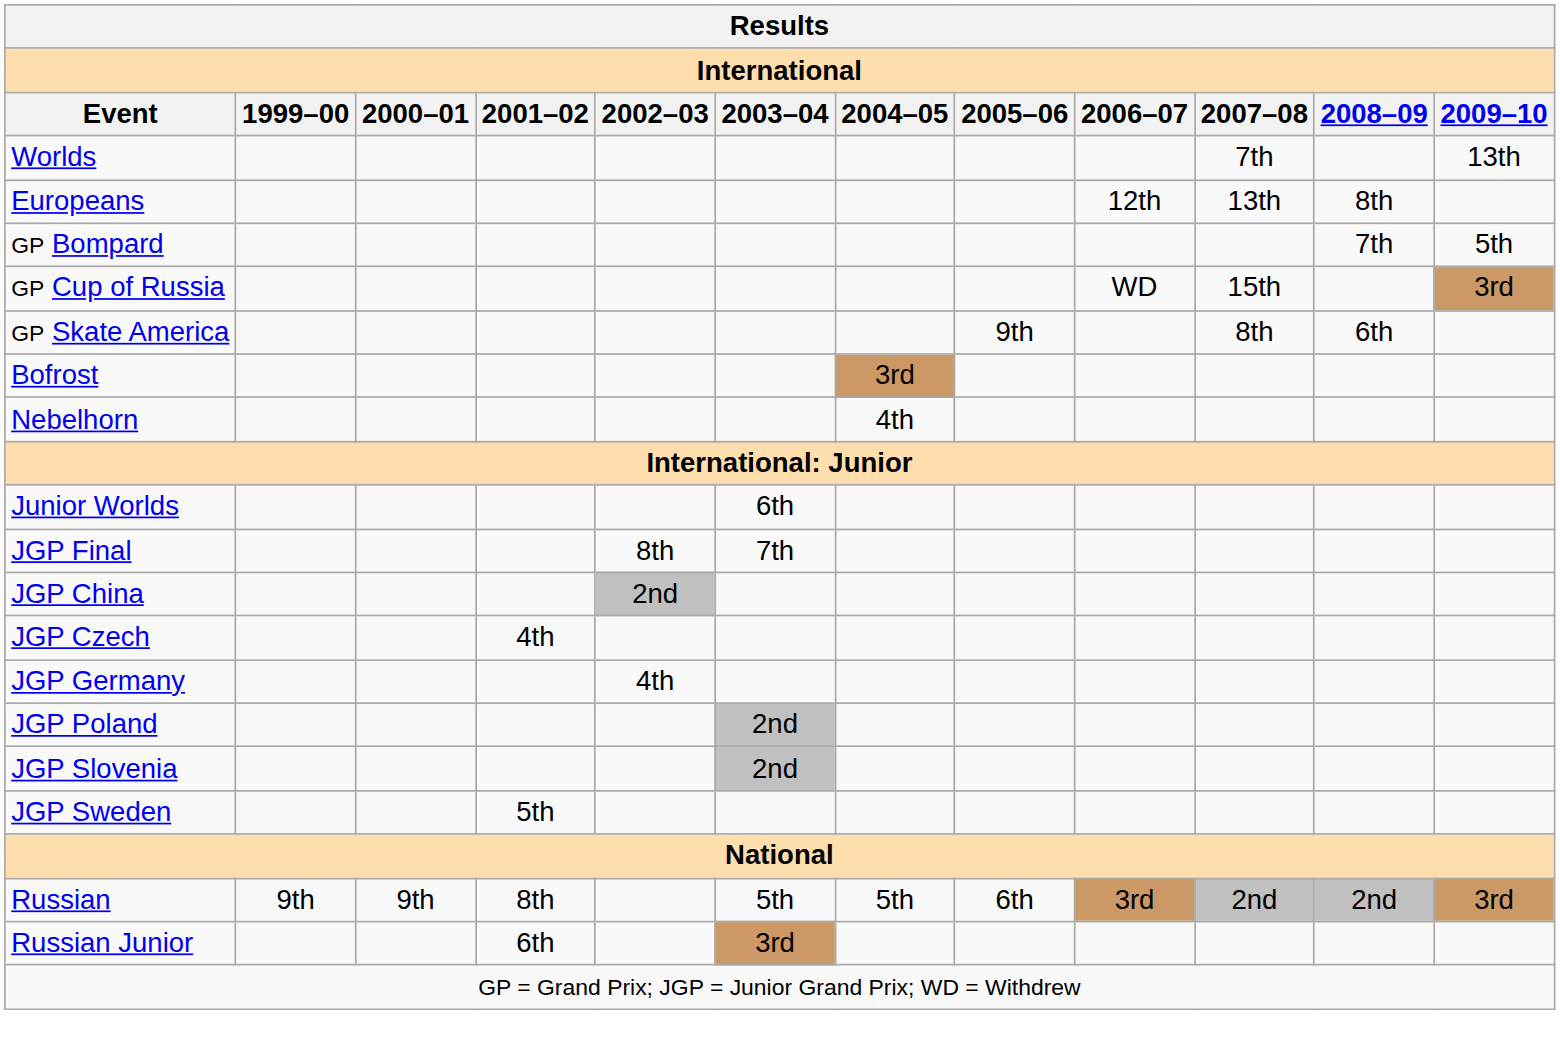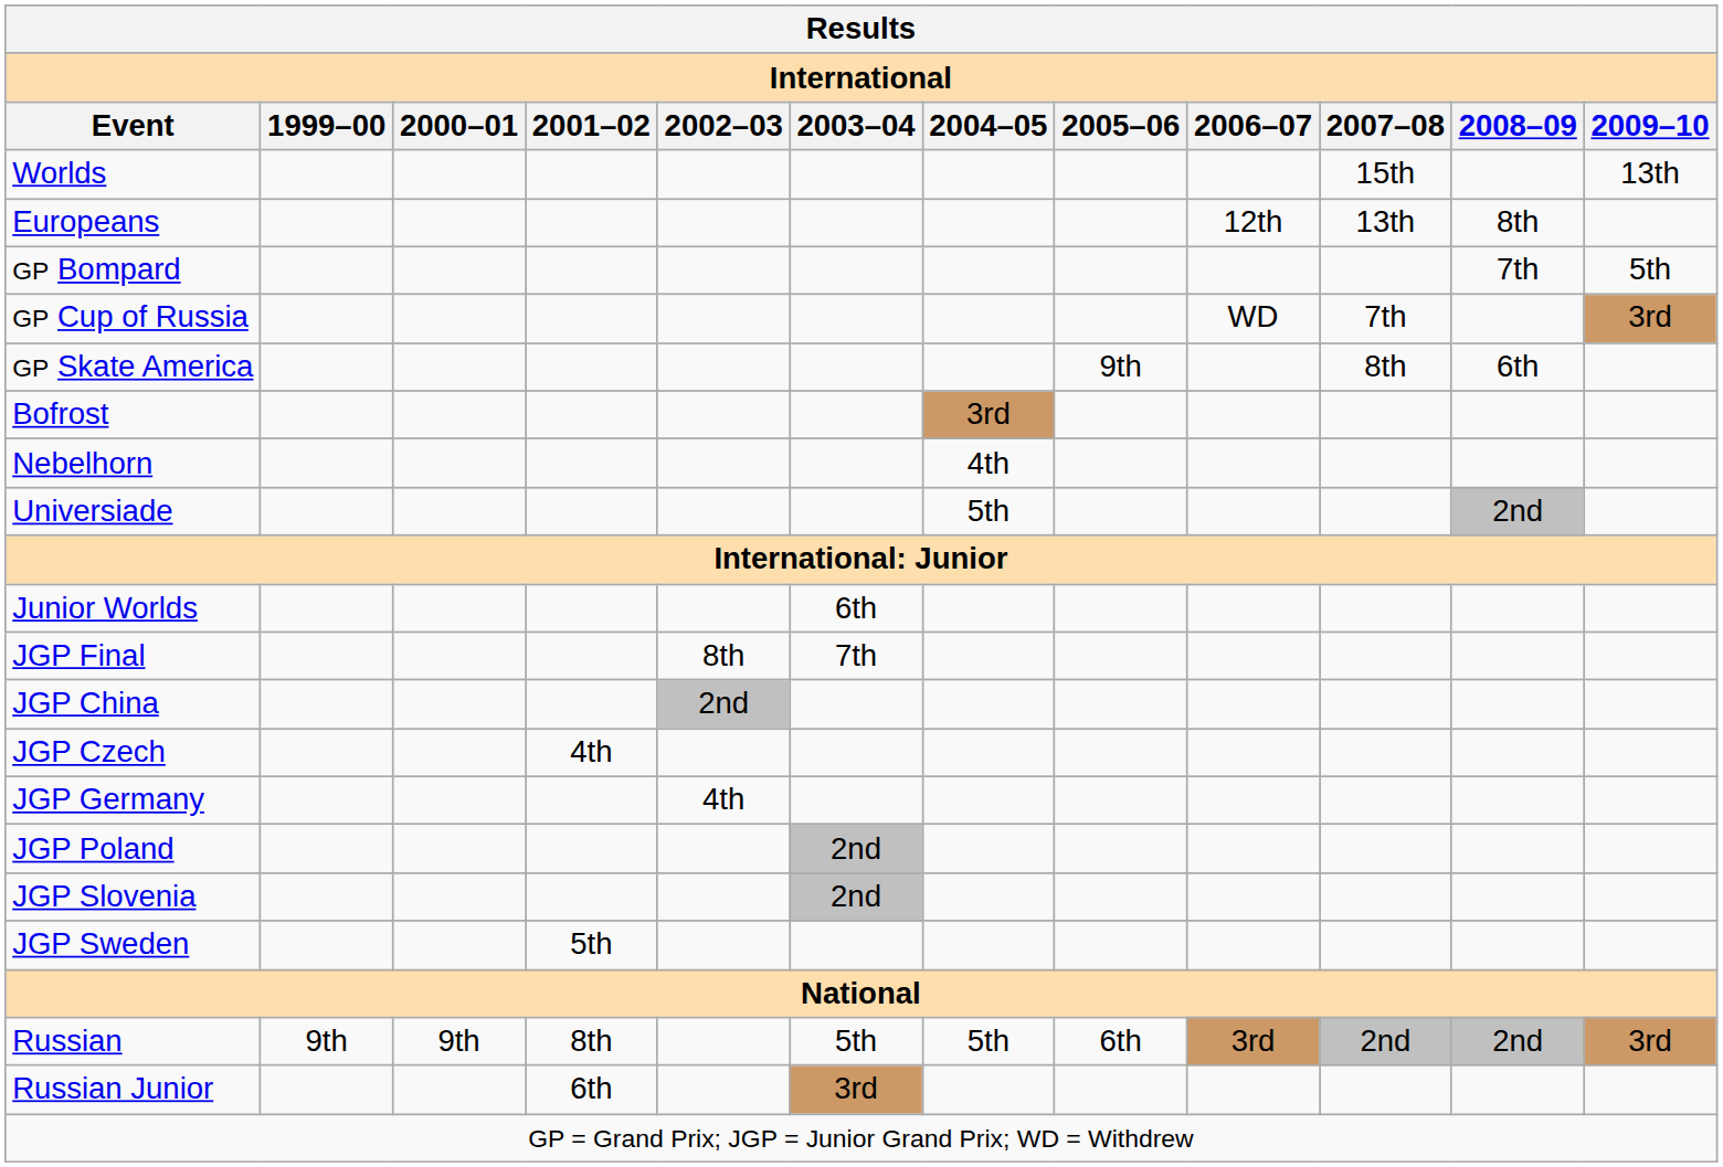 <table class="wikitable" style="text-align:center">
 <tr>
 <th colspan=12 align=center><strong>Results</strong></th>
 </tr>
 <tr>
 <th style="background-color: #ffdead; " colspan=12 align=center><strong>International</strong></th>
 </tr>
 <tr>
 <th>Event</th>
 <th>1999–00</th>
 <th>2000–01</th>
 <th>2001–02</th>
 <th>2002–03</th>
 <th>2003–04</th>
 <th>2004–05</th>
 <th>2005–06</th>
 <th>2006–07</th>
 <th>2007–08</th>
 <th><a href='#'>2008–09</a></th>
 <th><a href='#'>2009–10</a></th>
 </tr>
 <tr>
 <td align=left><a href='#'>Worlds</a></td>
 <td></td>
 <td></td>
 <td></td>
 <td></td>
 <td></td>
 <td></td>
 <td></td>
 <td></td>
-<td>7th</td>
+<td>15th</td>
 <td></td>
 <td>13th</td>
 </tr>
 <tr>
 <td align=left><a href='#'>Europeans</a></td>
 <td></td>
 <td></td>
 <td></td>
 <td></td>
 <td></td>
 <td></td>
 <td></td>
 <td>12th</td>
 <td>13th</td>
 <td>8th</td>
 <td></td>
 </tr>
 <tr>
 <td align=left><small>GP</small> <a href='#'>Bompard</a></td>
 <td></td>
 <td></td>
 <td></td>
 <td></td>
 <td></td>
 <td></td>
 <td></td>
 <td></td>
 <td></td>
 <td>7th</td>
 <td>5th</td>
 </tr>
 <tr>
 <td align=left><small>GP</small> <a href='#'>Cup of Russia</a></td>
 <td></td>
 <td></td>
 <td></td>
 <td></td>
 <td></td>
 <td></td>
 <td></td>
 <td>WD</td>
-<td>15th</td>
+<td>7th</td>
 <td></td>
 <td bgcolor=cc9966>3rd</td>
 </tr>
 <tr>
 <td align=left><small>GP</small> <a href='#'>Skate America</a></td>
 <td></td>
 <td></td>
 <td></td>
 <td></td>
 <td></td>
 <td></td>
 <td>9th</td>
 <td></td>
 <td>8th</td>
 <td>6th</td>
 <td></td>
 </tr>
 <tr>
 <td align=left><a href='#'>Bofrost</a></td>
 <td></td>
 <td></td>
 <td></td>
 <td></td>
 <td></td>
 <td bgcolor=cc9966>3rd</td>
 <td></td>
 <td></td>
 <td></td>
 <td></td>
 <td></td>
 </tr>
 <tr>
 <td align=left><a href='#'>Nebelhorn</a></td>
 <td></td>
 <td></td>
 <td></td>
 <td></td>
 <td></td>
 <td>4th</td>
 <td></td>
 <td></td>
 <td></td>
 <td></td>
+<td></td>
+</tr>
+<tr>
+<td align=left><a href='#'>Universiade</a></td>
+<td></td>
+<td></td>
+<td></td>
+<td></td>
+<td></td>
+<td>5th</td>
+<td></td>
+<td></td>
+<td></td>
+<td bgcolor=silver>2nd</td>
 <td></td>
 </tr>
 <tr>
 <th style="background-color: #ffdead; " colspan=12 align=center><strong>International: Junior</strong></th>
 </tr>
 <tr>
 <td align=left><a href='#'>Junior Worlds</a></td>
 <td></td>
 <td></td>
 <td></td>
 <td></td>
 <td>6th</td>
 <td></td>
 <td></td>
 <td></td>
 <td></td>
 <td></td>
 <td></td>
 </tr>
 <tr>
 <td align=left><a href='#'>JGP Final</a></td>
 <td></td>
 <td></td>
 <td></td>
 <td>8th</td>
 <td>7th</td>
 <td></td>
 <td></td>
 <td></td>
 <td></td>
 <td></td>
 <td></td>
 </tr>
 <tr>
 <td align=left><a href='#'>JGP China</a></td>
 <td></td>
 <td></td>
 <td></td>
 <td bgcolor=silver>2nd</td>
 <td></td>
 <td></td>
 <td></td>
 <td></td>
 <td></td>
 <td></td>
 <td></td>
 </tr>
 <tr>
 <td align=left><a href='#'>JGP Czech</a></td>
 <td></td>
 <td></td>
 <td>4th</td>
 <td></td>
 <td></td>
 <td></td>
 <td></td>
 <td></td>
 <td></td>
 <td></td>
 <td></td>
 </tr>
 <tr>
 <td align=left><a href='#'>JGP Germany</a></td>
 <td></td>
 <td></td>
 <td></td>
 <td>4th</td>
 <td></td>
 <td></td>
 <td></td>
 <td></td>
 <td></td>
 <td></td>
 <td></td>
 </tr>
 <tr>
 <td align=left><a href='#'>JGP Poland</a></td>
 <td></td>
 <td></td>
 <td></td>
 <td></td>
 <td bgcolor=silver>2nd</td>
 <td></td>
 <td></td>
 <td></td>
 <td></td>
 <td></td>
 <td></td>
 </tr>
 <tr>
 <td align=left><a href='#'>JGP Slovenia</a></td>
 <td></td>
 <td></td>
 <td></td>
 <td></td>
 <td bgcolor=silver>2nd</td>
 <td></td>
 <td></td>
 <td></td>
 <td></td>
 <td></td>
 <td></td>
 </tr>
 <tr>
 <td align=left><a href='#'>JGP Sweden</a></td>
 <td></td>
 <td></td>
 <td>5th</td>
 <td></td>
 <td></td>
 <td></td>
 <td></td>
 <td></td>
 <td></td>
 <td></td>
 <td></td>
 </tr>
 <tr>
 <th style="background-color: #ffdead; " colspan=12 align=center><strong>National</strong></th>
 </tr>
 <tr>
 <td align=left><a href='#'>Russian</a></td>
 <td>9th</td>
 <td>9th</td>
 <td>8th</td>
 <td></td>
 <td>5th</td>
 <td>5th</td>
 <td>6th</td>
 <td bgcolor=cc9966>3rd</td>
 <td bgcolor=silver>2nd</td>
 <td bgcolor=silver>2nd</td>
 <td bgcolor=cc9966>3rd</td>
 </tr>
 <tr>
 <td align=left><a href='#'>Russian Junior</a></td>
 <td></td>
 <td></td>
 <td>6th</td>
 <td></td>
 <td bgcolor=cc9966>3rd</td>
 <td></td>
 <td></td>
 <td></td>
 <td></td>
 <td></td>
 <td></td>
 </tr>
 <tr>
 <td colspan=12 align=center><small> GP = Grand Prix; JGP = Junior Grand Prix; WD = Withdrew </small></td>
 </tr>
 </table>
